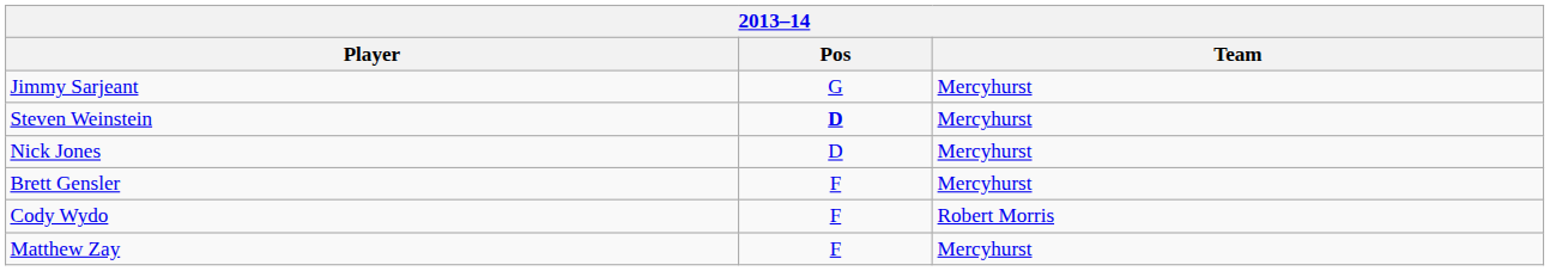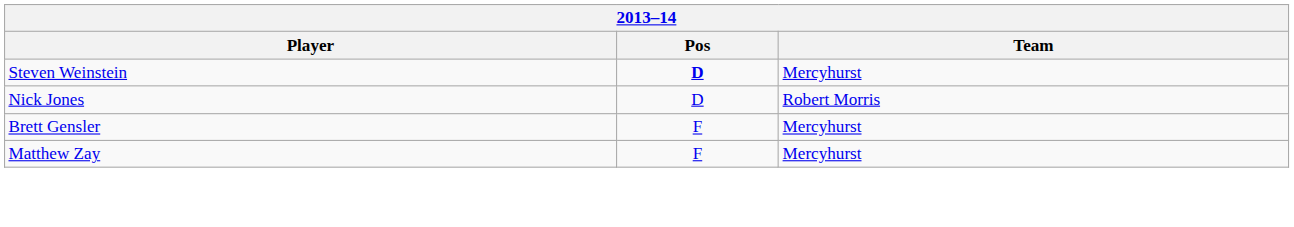 <table class="wikitable" width=95%>
 <tr>
 <th colspan=3><a href='#'>2013–14</a></th>
 </tr>
 <tr>
 <th>Player</th>
 <th>Pos</th>
 <th>Team</th>
 </tr>
 <tr>
-<td><a href='#'>Jimmy Sarjeant</a></td>
-<td style="text-align:center;"><a href='#'>G</a></td>
-<td><a href='#'>Mercyhurst</a></td>
-</tr>
-<tr>
 <td><a href='#'>Steven Weinstein</a></td>
 <td style="text-align:center;"><strong><a href='#'>D</a></strong></td>
 <td><a href='#'>Mercyhurst</a></td>
 </tr>
 <tr>
 <td><a href='#'>Nick Jones</a></td>
 <td style="text-align:center;"><a href='#'>D</a></td>
-<td><a href='#'>Mercyhurst</a></td>
+<td><a href='#'>Robert Morris</a></td>
 </tr>
 <tr>
 <td><a href='#'>Brett Gensler</a></td>
 <td style="text-align:center;"><a href='#'>F</a></td>
 <td><a href='#'>Mercyhurst</a></td>
 </tr>
 <tr>
-<td><a href='#'>Cody Wydo</a></td>
-<td style="text-align:center;"><a href='#'>F</a></td>
-<td><a href='#'>Robert Morris</a></td>
-</tr>
-<tr>
 <td><a href='#'>Matthew Zay</a></td>
 <td style="text-align:center;"><a href='#'>F</a></td>
 <td><a href='#'>Mercyhurst</a></td>
 </tr>
 </table>
